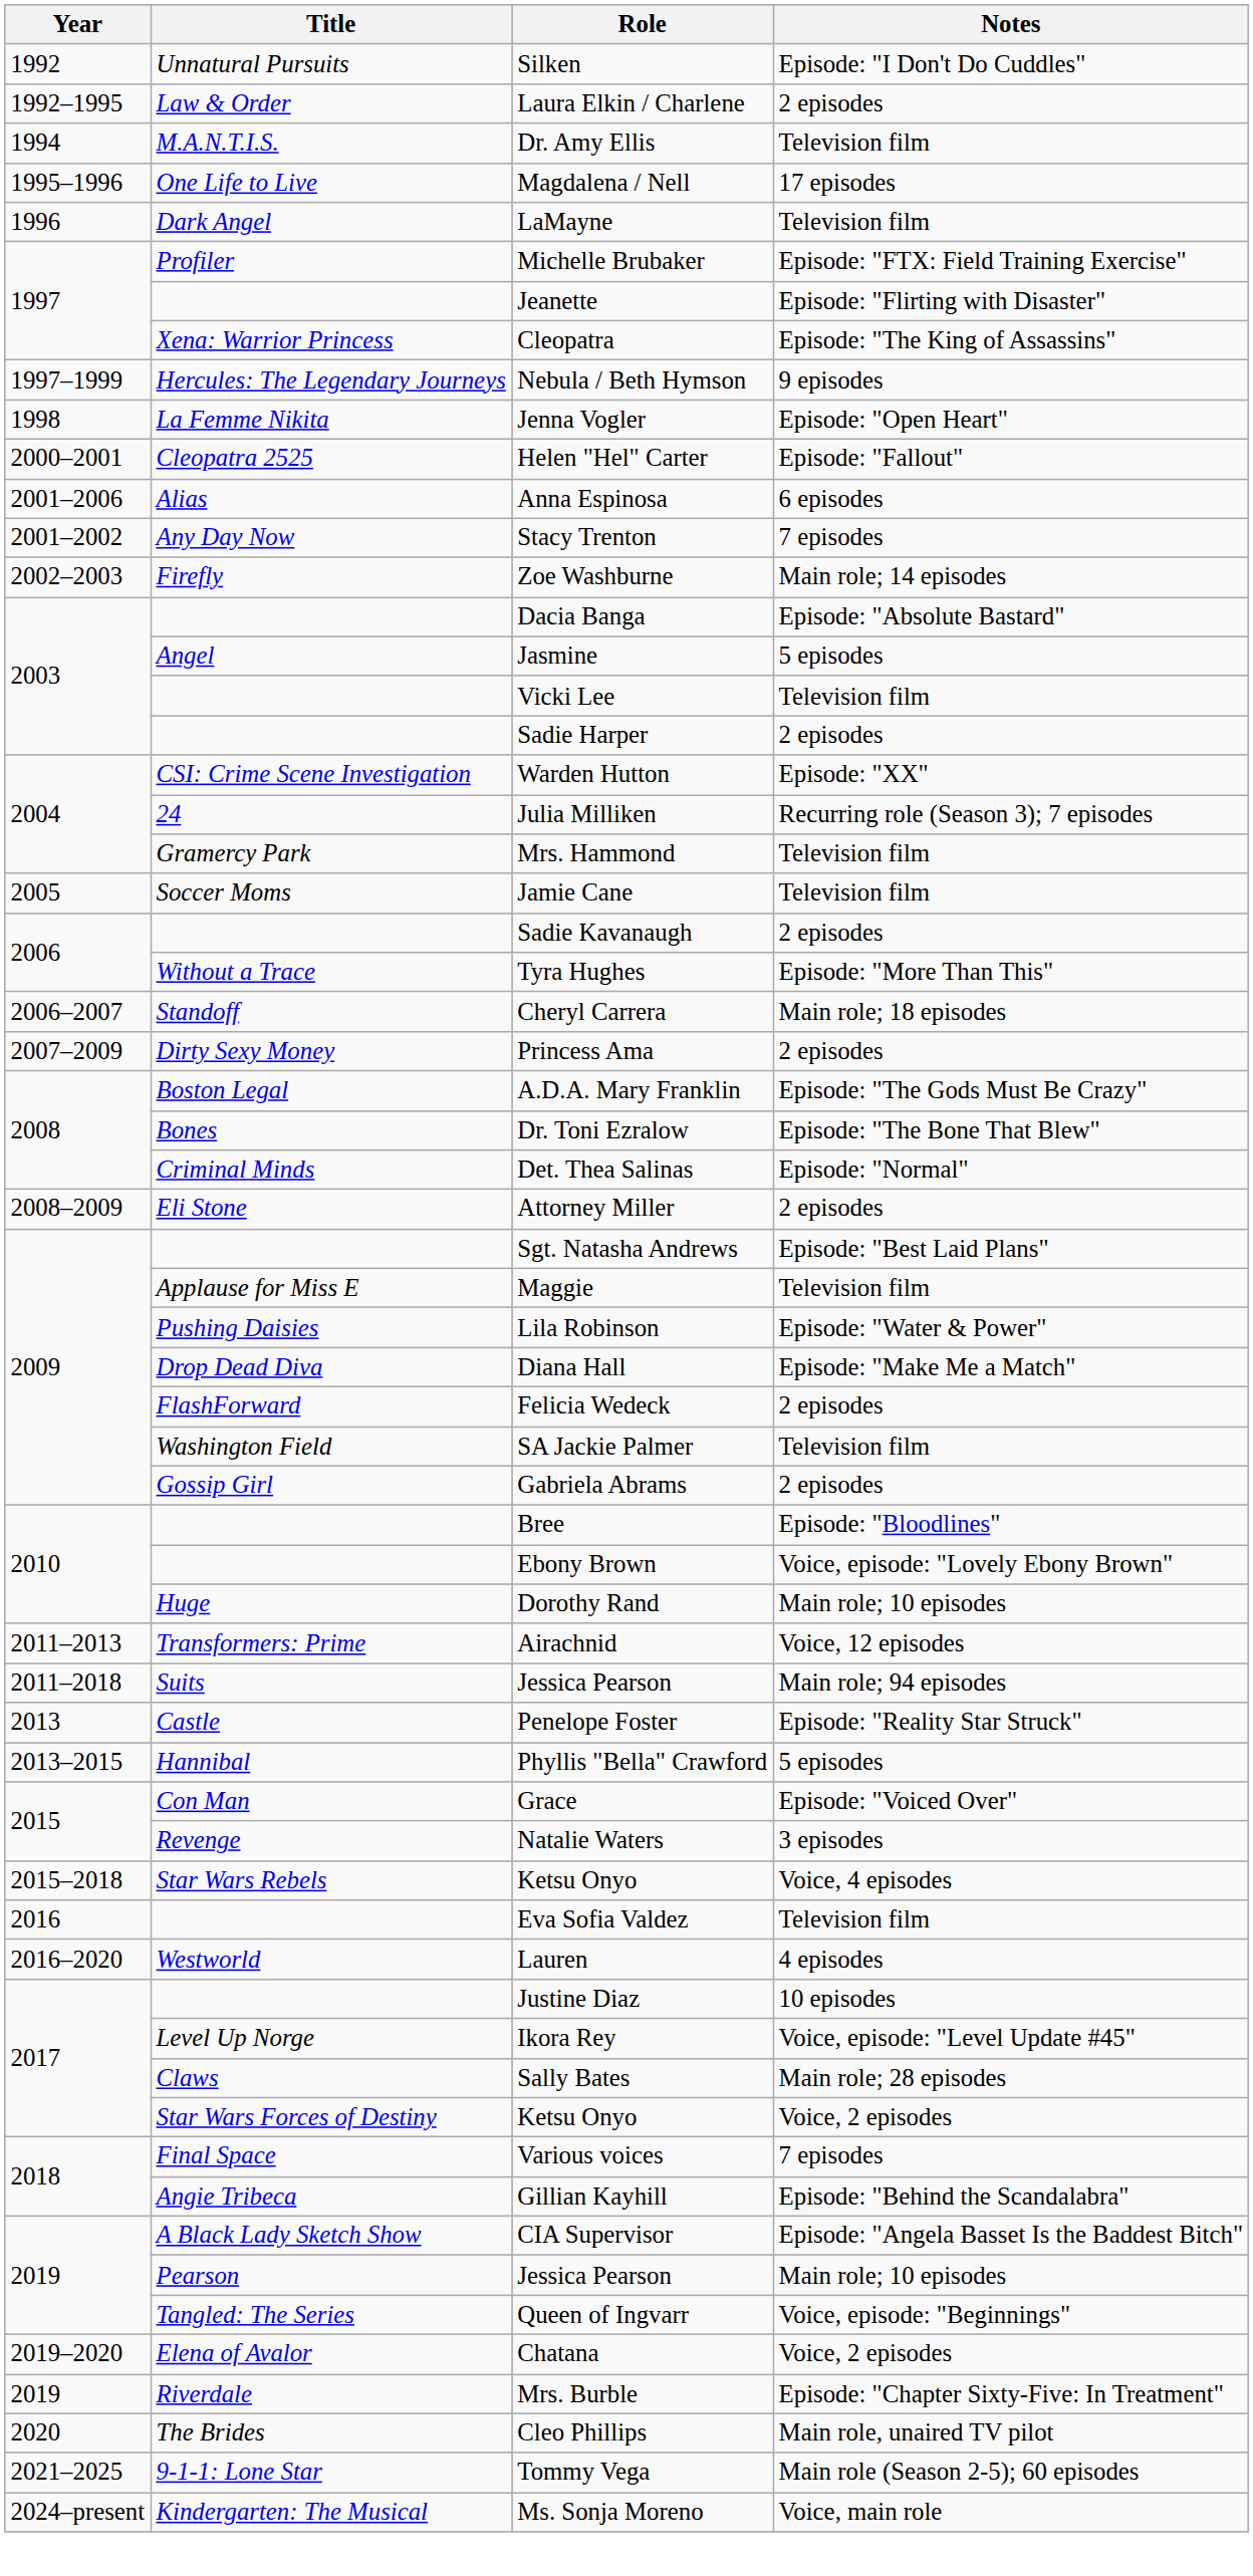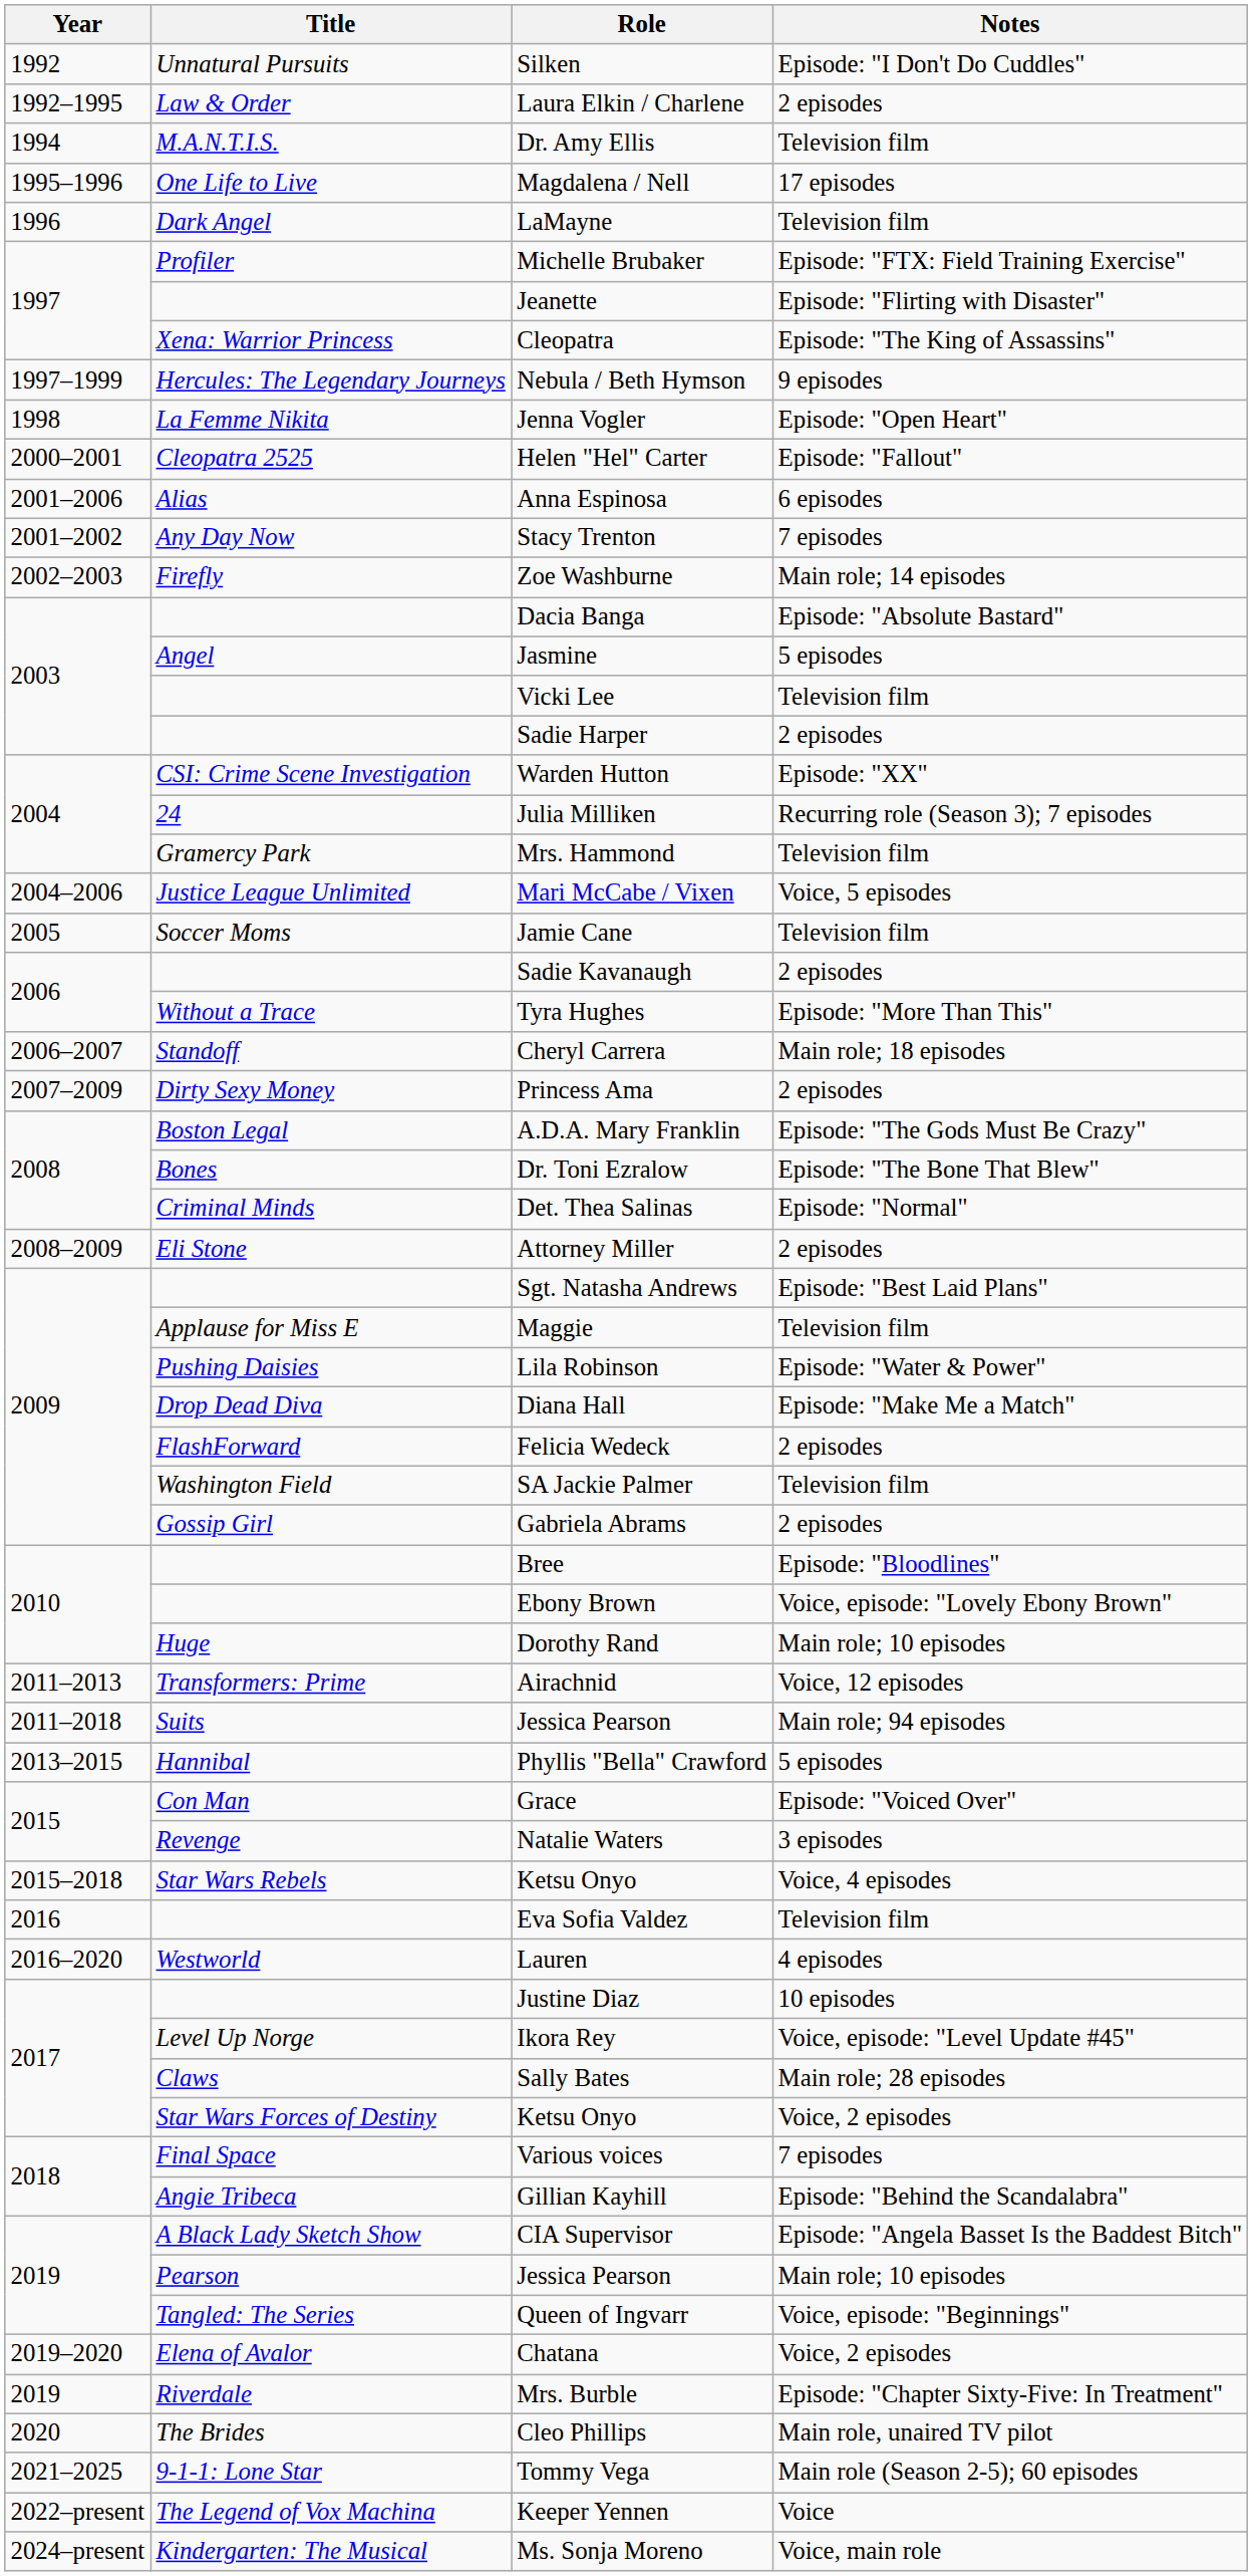 <table class="wikitable sortable">
 <tr>
 <th>Year</th>
 <th>Title</th>
 <th>Role</th>
 <th class="unsortable">Notes</th>
 </tr>
 <tr>
 <td>1992</td>
 <td><em>Unnatural Pursuits</em></td>
 <td>Silken</td>
 <td>Episode: "I Don't Do Cuddles"</td>
 </tr>
 <tr>
 <td>1992–1995</td>
 <td><em><a href='#'>Law & Order</a></em></td>
 <td>Laura Elkin / Charlene</td>
 <td>2 episodes</td>
 </tr>
 <tr>
 <td>1994</td>
 <td><em><a href='#'>M.A.N.T.I.S.</a></em></td>
 <td>Dr. Amy Ellis</td>
 <td>Television film</td>
 </tr>
 <tr>
 <td>1995–1996</td>
 <td><em><a href='#'>One Life to Live</a></em></td>
 <td>Magdalena / Nell</td>
 <td>17 episodes</td>
 </tr>
 <tr>
 <td>1996</td>
 <td><em><a href='#'>Dark Angel</a></em></td>
 <td>LaMayne</td>
 <td>Television film</td>
 </tr>
 <tr>
 <td rowspan="3">1997</td>
 <td><em><a href='#'>Profiler</a></em></td>
 <td>Michelle Brubaker</td>
 <td>Episode: "FTX: Field Training Exercise"</td>
 </tr>
 <tr>
 <td><em></em></td>
 <td>Jeanette</td>
 <td>Episode: "Flirting with Disaster"</td>
 </tr>
 <tr>
 <td><em><a href='#'>Xena: Warrior Princess</a></em></td>
 <td>Cleopatra</td>
 <td>Episode: "The King of Assassins"</td>
 </tr>
 <tr>
 <td>1997–1999</td>
 <td><em><a href='#'>Hercules: The Legendary Journeys</a></em></td>
 <td>Nebula / Beth Hymson</td>
 <td>9 episodes</td>
 </tr>
 <tr>
 <td>1998</td>
 <td><em><a href='#'>La Femme Nikita</a></em></td>
 <td>Jenna Vogler</td>
 <td>Episode: "Open Heart"</td>
 </tr>
 <tr>
 <td>2000–2001</td>
 <td><em><a href='#'>Cleopatra 2525</a></em></td>
 <td>Helen "Hel" Carter</td>
 <td>Episode: "Fallout"</td>
 </tr>
 <tr>
 <td>2001–2006</td>
 <td><em><a href='#'>Alias</a></em></td>
 <td>Anna Espinosa</td>
 <td>6 episodes</td>
 </tr>
 <tr>
 <td>2001–2002</td>
 <td><em><a href='#'>Any Day Now</a></em></td>
 <td>Stacy Trenton</td>
 <td>7 episodes</td>
 </tr>
 <tr>
 <td>2002–2003</td>
 <td><em><a href='#'>Firefly</a></em></td>
 <td>Zoe Washburne</td>
 <td>Main role; 14 episodes</td>
 </tr>
 <tr>
 <td rowspan="4">2003</td>
 <td><em></em></td>
 <td>Dacia Banga</td>
 <td>Episode: "Absolute Bastard"</td>
 </tr>
 <tr>
 <td><em><a href='#'>Angel</a></em></td>
 <td>Jasmine</td>
 <td>5 episodes</td>
 </tr>
 <tr>
 <td><em></em></td>
 <td>Vicki Lee</td>
 <td>Television film</td>
 </tr>
 <tr>
 <td><em></em></td>
 <td>Sadie Harper</td>
 <td>2 episodes</td>
 </tr>
 <tr>
 <td rowspan="3">2004</td>
 <td><em><a href='#'>CSI: Crime Scene Investigation</a></em></td>
 <td>Warden Hutton</td>
 <td>Episode: "XX"</td>
 </tr>
 <tr>
 <td><em><a href='#'>24</a></em></td>
 <td>Julia Milliken</td>
 <td>Recurring role (Season 3); 7 episodes</td>
 </tr>
 <tr>
 <td><em>Gramercy Park</em></td>
 <td>Mrs. Hammond</td>
 <td>Television film</td>
 </tr>
 <tr>
+<td>2004–2006</td>
+<td><em><a href='#'>Justice League Unlimited</a></em></td>
+<td><a href='#'>Mari McCabe / Vixen</a></td>
+<td>Voice, 5 episodes</td>
+</tr>
+<tr>
 <td>2005</td>
 <td><em>Soccer Moms</em></td>
 <td>Jamie Cane</td>
 <td>Television film</td>
 </tr>
 <tr>
 <td rowspan="2">2006</td>
 <td><em></em></td>
 <td>Sadie Kavanaugh</td>
 <td>2 episodes</td>
 </tr>
 <tr>
 <td><em><a href='#'>Without a Trace</a></em></td>
 <td>Tyra Hughes</td>
 <td>Episode: "More Than This"</td>
 </tr>
 <tr>
 <td>2006–2007</td>
 <td><em><a href='#'>Standoff</a></em></td>
 <td>Cheryl Carrera</td>
 <td>Main role; 18 episodes</td>
 </tr>
 <tr>
 <td>2007–2009</td>
 <td><em><a href='#'>Dirty Sexy Money</a></em></td>
 <td>Princess Ama</td>
 <td>2 episodes</td>
 </tr>
 <tr>
 <td rowspan="3">2008</td>
 <td><em><a href='#'>Boston Legal</a></em></td>
 <td>A.D.A. Mary Franklin</td>
 <td>Episode: "The Gods Must Be Crazy"</td>
 </tr>
 <tr>
 <td><em><a href='#'>Bones</a></em></td>
 <td>Dr. Toni Ezralow</td>
 <td>Episode: "The Bone That Blew"</td>
 </tr>
 <tr>
 <td><em><a href='#'>Criminal Minds</a></em></td>
 <td>Det. Thea Salinas</td>
 <td>Episode: "Normal"</td>
 </tr>
 <tr>
 <td>2008–2009</td>
 <td><em><a href='#'>Eli Stone</a></em></td>
 <td>Attorney Miller</td>
 <td>2 episodes</td>
 </tr>
 <tr>
 <td rowspan="7">2009</td>
 <td><em></em></td>
 <td>Sgt. Natasha Andrews</td>
 <td>Episode: "Best Laid Plans"</td>
 </tr>
 <tr>
 <td><em>Applause for Miss E</em></td>
 <td>Maggie</td>
 <td>Television film</td>
 </tr>
 <tr>
 <td><em><a href='#'>Pushing Daisies</a></em></td>
 <td>Lila Robinson</td>
 <td>Episode: "Water & Power"</td>
 </tr>
 <tr>
 <td><em><a href='#'>Drop Dead Diva</a></em></td>
 <td>Diana Hall</td>
 <td>Episode: "Make Me a Match"</td>
 </tr>
 <tr>
 <td><em><a href='#'>FlashForward</a></em></td>
 <td>Felicia Wedeck</td>
 <td>2 episodes</td>
 </tr>
 <tr>
 <td><em>Washington Field</em></td>
 <td>SA Jackie Palmer</td>
 <td>Television film</td>
 </tr>
 <tr>
 <td><em><a href='#'>Gossip Girl</a></em></td>
 <td>Gabriela Abrams</td>
 <td>2 episodes</td>
 </tr>
 <tr>
 <td rowspan="3">2010</td>
 <td><em></em></td>
 <td>Bree</td>
 <td>Episode: "<a href='#'>Bloodlines</a>"</td>
 </tr>
 <tr>
 <td><em></em></td>
 <td>Ebony Brown</td>
 <td>Voice, episode: "Lovely Ebony Brown"</td>
 </tr>
 <tr>
 <td><em><a href='#'>Huge</a></em></td>
 <td>Dorothy Rand</td>
 <td>Main role; 10 episodes</td>
 </tr>
 <tr>
 <td>2011–2013</td>
 <td><em><a href='#'>Transformers: Prime</a></em></td>
 <td>Airachnid</td>
 <td>Voice, 12 episodes</td>
 </tr>
 <tr>
 <td>2011–2018</td>
 <td><em><a href='#'>Suits</a></em></td>
 <td>Jessica Pearson</td>
 <td>Main role; 94 episodes</td>
 </tr>
 <tr>
-<td>2013</td>
-<td><em><a href='#'>Castle</a></em></td>
-<td>Penelope Foster</td>
-<td>Episode: "Reality Star Struck"</td>
-</tr>
-<tr>
 <td>2013–2015</td>
 <td><em><a href='#'>Hannibal</a></em></td>
 <td>Phyllis "Bella" Crawford</td>
 <td>5 episodes</td>
 </tr>
 <tr>
 <td rowspan="2">2015</td>
 <td><em><a href='#'>Con Man</a></em></td>
 <td>Grace</td>
 <td>Episode: "Voiced Over"</td>
 </tr>
 <tr>
 <td><em><a href='#'>Revenge</a></em></td>
 <td>Natalie Waters</td>
 <td>3 episodes</td>
 </tr>
 <tr>
 <td>2015–2018</td>
 <td><em><a href='#'>Star Wars Rebels</a></em></td>
 <td>Ketsu Onyo</td>
 <td>Voice, 4 episodes</td>
 </tr>
 <tr>
 <td>2016</td>
 <td><em></em></td>
 <td>Eva Sofia Valdez</td>
 <td>Television film</td>
 </tr>
 <tr>
 <td>2016–2020</td>
 <td><em><a href='#'>Westworld</a></em></td>
 <td>Lauren</td>
 <td>4 episodes</td>
 </tr>
 <tr>
 <td rowspan="4">2017</td>
 <td><em></em></td>
 <td>Justine Diaz</td>
 <td>10 episodes</td>
 </tr>
 <tr>
 <td><em>Level Up Norge</em></td>
 <td>Ikora Rey</td>
 <td>Voice, episode: "Level Update #45"</td>
 </tr>
 <tr>
 <td><em><a href='#'>Claws</a></em></td>
 <td>Sally Bates</td>
 <td>Main role; 28 episodes</td>
 </tr>
 <tr>
 <td><em><a href='#'>Star Wars Forces of Destiny</a></em></td>
 <td>Ketsu Onyo</td>
 <td>Voice, 2 episodes</td>
 </tr>
 <tr>
 <td rowspan="2">2018</td>
 <td><em><a href='#'>Final Space</a></em></td>
 <td>Various voices</td>
 <td>7 episodes</td>
 </tr>
 <tr>
 <td><em><a href='#'>Angie Tribeca</a></em></td>
 <td>Gillian Kayhill</td>
 <td>Episode: "Behind the Scandalabra"</td>
 </tr>
 <tr>
 <td rowspan="3">2019</td>
 <td><em><a href='#'>A Black Lady Sketch Show</a></em></td>
 <td>CIA Supervisor</td>
 <td>Episode: "Angela Basset Is the Baddest Bitch"</td>
 </tr>
 <tr>
 <td><em><a href='#'>Pearson</a></em></td>
 <td>Jessica Pearson</td>
 <td>Main role; 10 episodes</td>
 </tr>
 <tr>
 <td><em><a href='#'>Tangled: The Series</a></em></td>
 <td>Queen of Ingvarr</td>
 <td>Voice, episode: "Beginnings"</td>
 </tr>
 <tr>
 <td>2019–2020</td>
 <td><em><a href='#'>Elena of Avalor</a></em></td>
 <td>Chatana</td>
 <td>Voice, 2 episodes</td>
 </tr>
 <tr>
 <td>2019</td>
 <td><em><a href='#'>Riverdale</a></em></td>
 <td>Mrs. Burble</td>
 <td>Episode: "Chapter Sixty-Five: In Treatment"</td>
 </tr>
 <tr>
 <td>2020</td>
 <td><em>The Brides</em></td>
 <td>Cleo Phillips</td>
 <td>Main role, unaired TV pilot</td>
 </tr>
 <tr>
 <td>2021–2025</td>
 <td><em><a href='#'>9-1-1: Lone Star</a></em></td>
 <td>Tommy Vega</td>
 <td>Main role (Season 2-5); 60 episodes</td>
 </tr>
 <tr>
+<td>2022–present</td>
+<td><em><a href='#'>The Legend of Vox Machina</a></em></td>
+<td>Keeper Yennen</td>
+<td>Voice</td>
+</tr>
+<tr>
 <td>2024–present</td>
 <td><em><a href='#'>Kindergarten: The Musical</a></em></td>
 <td>Ms. Sonja Moreno</td>
 <td>Voice, main role</td>
 </tr>
 </table>
